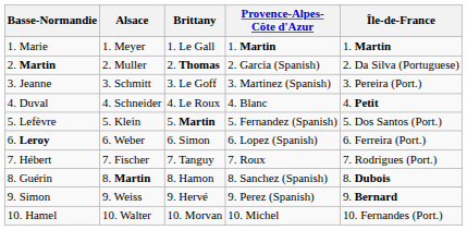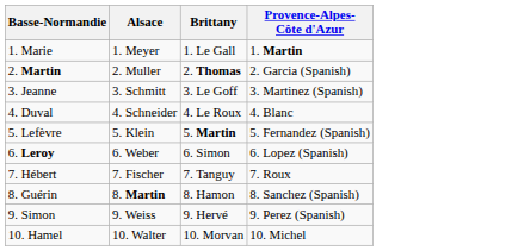 <table class="wikitable">
 <tr>
 <th>Basse-Normandie</th>
 <th>Alsace</th>
 <th>Brittany</th>
 <th><a href='#'>Provence-Alpes-<br>Côte d'Azur</a></th>
-<th>Île-de-France</th>
 </tr>
 <tr>
 <td>1. Marie</td>
 <td>1. Meyer</td>
 <td>1. Le Gall</td>
-<td>1. <strong>Martin</strong></td>
 <td>1. <strong>Martin</strong></td>
 </tr>
 <tr>
 <td>2. <strong>Martin</strong></td>
 <td>2. Muller</td>
 <td>2. <strong>Thomas</strong></td>
 <td>2. Garcia (Spanish)</td>
-<td>2. Da Silva (Portuguese)</td>
 </tr>
 <tr>
 <td>3. Jeanne</td>
 <td>3. Schmitt</td>
 <td>3. Le Goff</td>
 <td>3. Martinez (Spanish)</td>
-<td>3. Pereira (Port.)</td>
 </tr>
 <tr>
 <td>4. Duval</td>
 <td>4. Schneider</td>
 <td>4. Le Roux</td>
 <td>4. Blanc</td>
-<td>4. <strong>Petit</strong></td>
 </tr>
 <tr>
 <td>5. Lefèvre</td>
 <td>5. Klein</td>
 <td>5. <strong>Martin</strong></td>
 <td>5. Fernandez (Spanish)</td>
-<td>5. Dos Santos (Port.)</td>
 </tr>
 <tr>
 <td>6. <strong>Leroy</strong></td>
 <td>6. Weber</td>
 <td>6. Simon</td>
 <td>6. Lopez (Spanish)</td>
-<td>6. Ferreira (Port.)</td>
 </tr>
 <tr>
 <td>7. Hébert</td>
 <td>7. Fischer</td>
 <td>7. Tanguy</td>
 <td>7. Roux</td>
-<td>7. Rodrigues (Port.)</td>
 </tr>
 <tr>
 <td>8. Guérin</td>
 <td>8. <strong>Martin</strong></td>
 <td>8. Hamon</td>
 <td>8. Sanchez (Spanish)</td>
-<td>8. <strong>Dubois</strong></td>
 </tr>
 <tr>
 <td>9. Simon</td>
 <td>9. Weiss</td>
 <td>9. Hervé</td>
 <td>9. Perez (Spanish)</td>
-<td>9. <strong>Bernard</strong></td>
 </tr>
 <tr>
 <td>10. Hamel</td>
 <td>10. Walter</td>
 <td>10. Morvan</td>
 <td>10. Michel</td>
-<td>10. Fernandes (Port.)</td>
 </tr>
 </table>
